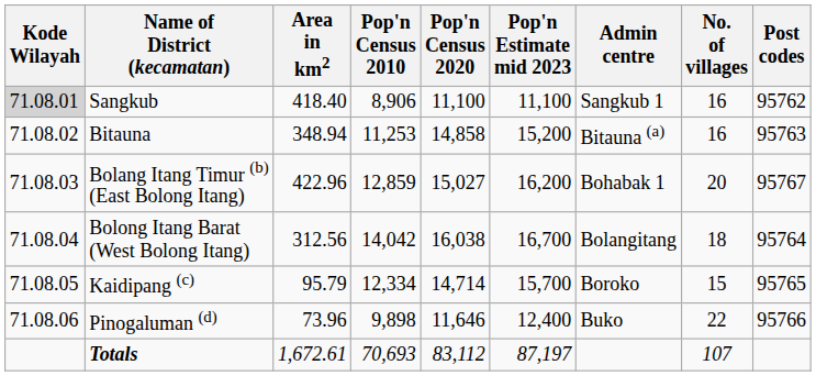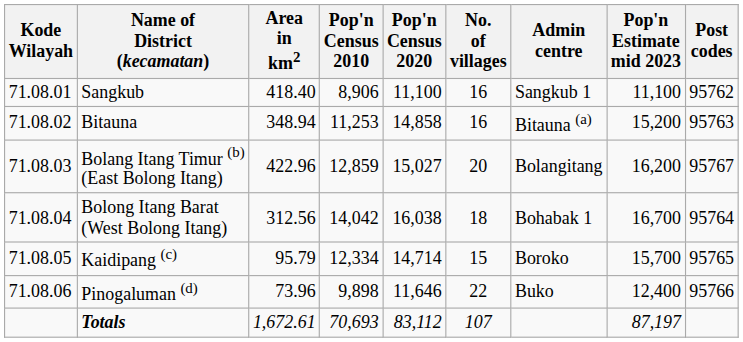 <table class="sortable wikitable">
 <tr>
 <th>Kode <br>Wilayah</th>
 <th>Name of<br>District<br>(<em>kecamatan</em>)</th>
 <th>Area<br> in<br> km<sup>2</sup></th>
 <th>Pop'n<br>Census<br>2010</th>
 <th>Pop'n<br>Census<br>2020</th>
+<th>No.<br>of<br>villages</th>
+<th>Admin<br>centre</th>
 <th>Pop'n<br>Estimate<br>mid 2023</th>
-<th>Admin<br>centre</th>
-<th>No.<br>of<br>villages</th>
 <th>Post<br>codes</th>
 </tr>
 <tr>
-<td style="background: lightgrey;">71.08.01</td>
+<td>71.08.01</td>
 <td>Sangkub</td>
 <td align="right">418.40</td>
 <td align="right">8,906</td>
 <td align="right">11,100</td>
+<td align="center">16</td>
+<td>Sangkub 1</td>
 <td align="right">11,100</td>
-<td>Sangkub 1</td>
-<td align="center">16</td>
 <td>95762</td>
 </tr>
 <tr>
 <td>71.08.02</td>
 <td>Bitauna</td>
 <td align="right">348.94</td>
 <td align="right">11,253</td>
 <td align="right">14,858</td>
+<td align="center">16</td>
+<td>Bitauna <sup>(a)</sup></td>
 <td align="right">15,200</td>
-<td>Bitauna <sup>(a)</sup></td>
-<td align="center">16</td>
 <td>95763</td>
 </tr>
 <tr>
 <td>71.08.03</td>
 <td>Bolang Itang Timur <sup>(b)</sup><br>(East Bolong Itang)</td>
 <td align="right">422.96</td>
 <td align="right">12,859</td>
 <td align="right">15,027</td>
+<td align="center">20</td>
+<td>Bolangitang</td>
 <td align="right">16,200</td>
-<td>Bohabak 1</td>
-<td align="center">20</td>
 <td>95767</td>
 </tr>
 <tr>
 <td>71.08.04</td>
 <td>Bolong Itang Barat <br>(West Bolong Itang)</td>
 <td align="right">312.56</td>
 <td align="right">14,042</td>
 <td align="right">16,038</td>
+<td align="center">18</td>
+<td>Bohabak 1</td>
 <td align="right">16,700</td>
-<td>Bolangitang</td>
-<td align="center">18</td>
 <td>95764</td>
 </tr>
 <tr>
 <td>71.08.05</td>
 <td>Kaidipang <sup>(c)</sup></td>
 <td align="right">95.79</td>
 <td align="right">12,334</td>
 <td align="right">14,714</td>
+<td align="center">15</td>
+<td>Boroko</td>
 <td align="right">15,700</td>
-<td>Boroko</td>
-<td align="center">15</td>
 <td>95765</td>
 </tr>
 <tr>
 <td>71.08.06</td>
 <td>Pinogaluman <sup>(d)</sup></td>
 <td align="right">73.96</td>
 <td align="right">9,898</td>
 <td align="right">11,646</td>
+<td align="center">22</td>
+<td>Buko</td>
 <td align="right">12,400</td>
-<td>Buko</td>
-<td align="center">22</td>
 <td>95766</td>
 </tr>
 <tr>
 <td></td>
 <td><strong><em>Totals</em></strong></td>
 <td align="right"><em>1,672.61</em></td>
 <td align="right"><em>70,693</em></td>
 <td align="right"><em>83,112</em></td>
+<td align="center"><em>107</em></td>
+<td></td>
 <td align="right"><em>87,197</em></td>
-<td></td>
-<td align="center"><em>107</em></td>
 <td></td>
 </tr>
 </table>
